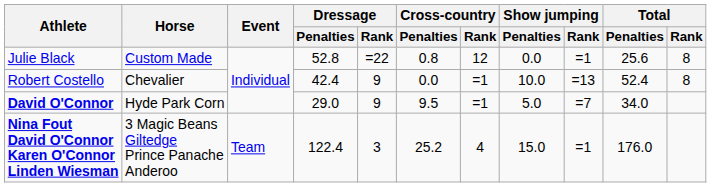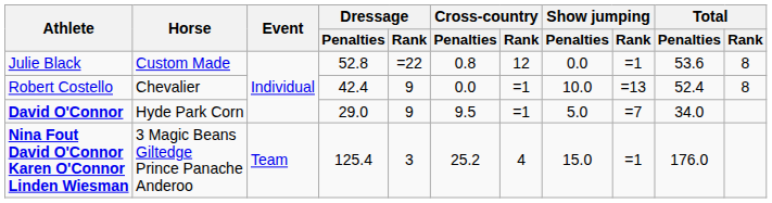 <table class=wikitable style=font-size:90%;text-align:center>
 <tr>
 <th rowspan=2>Athlete</th>
 <th rowspan=2>Horse</th>
 <th rowspan=2>Event</th>
 <th colspan=2>Dressage</th>
 <th colspan=2>Cross-country</th>
 <th colspan=2>Show jumping</th>
 <th colspan=2>Total</th>
 </tr>
 <tr style=font-size:95%>
 <th>Penalties</th>
 <th>Rank</th>
 <th>Penalties</th>
 <th>Rank</th>
 <th>Penalties</th>
 <th>Rank</th>
 <th>Penalties</th>
 <th>Rank</th>
 </tr>
 <tr>
 <td align=left><a href='#'>Julie Black</a></td>
 <td align=left><a href='#'>Custom Made</a></td>
 <td align=left rowspan=3><a href='#'>Individual</a></td>
 <td>52.8</td>
 <td>=22</td>
 <td>0.8</td>
 <td>12</td>
 <td>0.0</td>
 <td>=1</td>
-<td>25.6</td>
+<td>53.6</td>
 <td>8</td>
 </tr>
 <tr>
 <td align=left><a href='#'>Robert Costello</a></td>
 <td align=left>Chevalier</td>
 <td>42.4</td>
 <td>9</td>
 <td>0.0</td>
 <td>=1</td>
 <td>10.0</td>
 <td>=13</td>
 <td>52.4</td>
 <td>8</td>
 </tr>
 <tr>
 <td align=left><strong><a href='#'>David O'Connor</a></strong></td>
 <td align=left>Hyde Park Corn</td>
 <td>29.0</td>
 <td>9</td>
 <td>9.5</td>
 <td>=1</td>
 <td>5.0</td>
 <td>=7</td>
 <td>34.0</td>
 <td></td>
 </tr>
 <tr>
 <td align=left><strong><a href='#'>Nina Fout</a><br><a href='#'>David O'Connor</a><br><a href='#'>Karen O'Connor</a><br><a href='#'>Linden Wiesman</a></strong></td>
 <td align=left>3 Magic Beans<br><a href='#'>Giltedge</a><br>Prince Panache<br>Anderoo</td>
 <td align=left><a href='#'>Team</a></td>
-<td>122.4</td>
+<td>125.4</td>
 <td>3</td>
 <td>25.2</td>
 <td>4</td>
 <td>15.0</td>
 <td>=1</td>
 <td>176.0</td>
 <td></td>
 </tr>
 </table>
